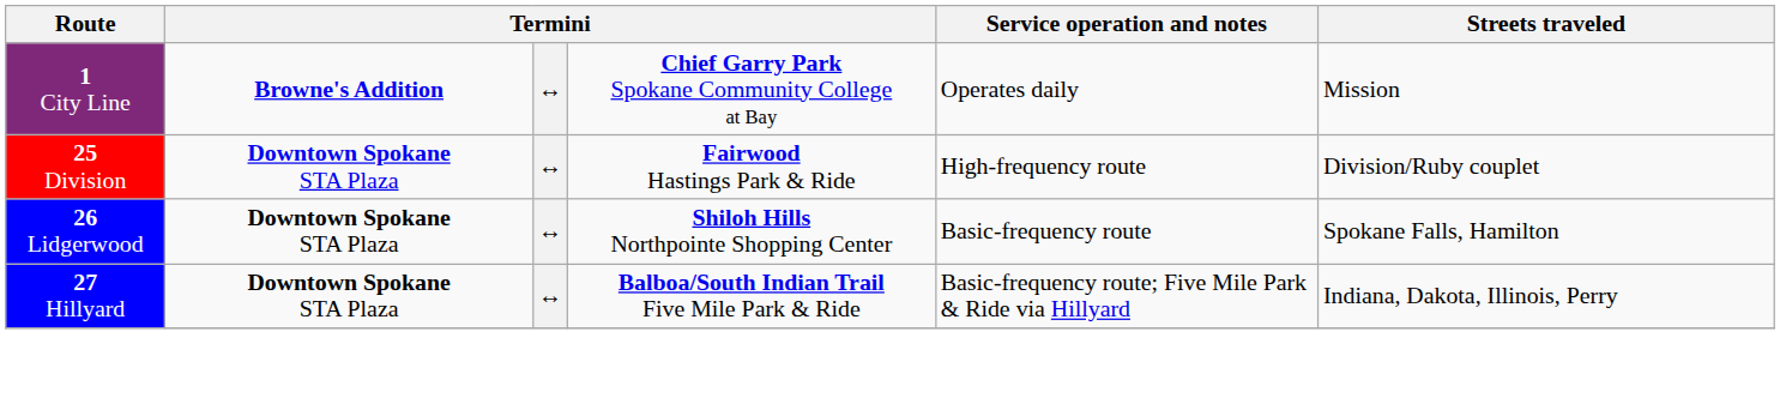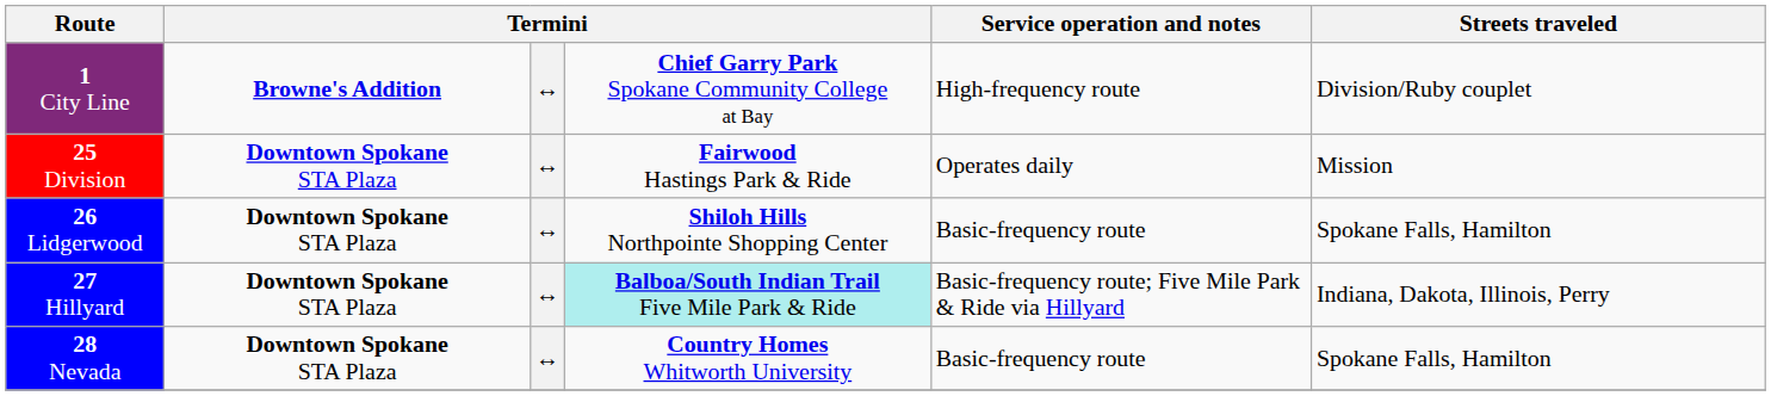 <table class=wikitable style="font-size: 100%">
 <tr>
 <th width="100px">Route</th>
 <th colspan=3>Termini</th>
 <th width="250px">Service operation and notes</th>
 <th width="300px">Streets traveled</th>
 </tr>
 <tr>
 <td style="background:#7f287a; color:white" align="center" valign="center"><div><strong>1</strong><br>City Line<br></div></td>
 <td width="240px" align="center" !><strong><a href='#'>Browne's Addition</a></strong></td>
 <th><span>↔</span></th>
 <td width="240px" align="center" !><strong><a href='#'>Chief Garry Park</a></strong><br><a href='#'>Spokane Community College</a><br><small>at Bay</small></td>
-<td>Operates daily</td>
-<td>Mission</td>
+<td>High-frequency route</td>
+<td>Division/Ruby couplet</td>
 </tr>
 <tr>
 <td style="background:red; color:white" align="center" valign=center><div><strong>25</strong><br>Division</div></td>
 <td ! width="240px" align="center"><strong><a href='#'>Downtown Spokane</a></strong><br><a href='#'>STA Plaza</a><br></td>
 <th><span>↔</span></th>
 <td ! width="240px" align="center"><strong><a href='#'>Fairwood</a></strong><br>Hastings Park & Ride<br></td>
-<td>High-frequency route</td>
-<td>Division/Ruby couplet</td>
+<td>Operates daily</td>
+<td>Mission</td>
 </tr>
 <tr>
 <td style="background:blue; color:white" align="center" valign=center><div><strong>26</strong><br>Lidgerwood</div></td>
 <td ! width="240px" align="center"><strong>Downtown Spokane</strong><br>STA Plaza<br></td>
 <th><span>↔</span></th>
 <td ! width="240px" align="center"><strong><a href='#'>Shiloh Hills</a></strong><br>Northpointe Shopping Center<br></td>
 <td>Basic-frequency route</td>
 <td>Spokane Falls, Hamilton</td>
 </tr>
 <tr>
 <td style="background:blue; color:white" align="center" valign=center><div><strong>27</strong><br>Hillyard</div></td>
 <td ! width="240px" align="center"><strong>Downtown Spokane</strong><br>STA Plaza<br></td>
 <th><span>↔</span></th>
-<td ! width="240px" align="center"><strong><a href='#'>Balboa/South Indian Trail</a></strong><br>Five Mile Park & Ride<br></td>
+<td ! width="240px" align="center" style="background: paleturquoise;"><strong><a href='#'>Balboa/South Indian Trail</a></strong><br>Five Mile Park & Ride<br></td>
 <td>Basic-frequency route; Five Mile Park & Ride via <a href='#'>Hillyard</a></td>
 <td>Indiana, Dakota, Illinois, Perry</td>
 </tr>
 <tr>
+<td style="background:blue; color:white" align="center" valign=center><div><strong>28</strong><br>Nevada</div></td>
+<td ! width="240px" align="center"><strong>Downtown Spokane</strong><br>STA Plaza<br></td>
+<th><span>↔</span></th>
+<td ! width="240px" align="center"><strong><a href='#'>Country Homes</a></strong><br><a href='#'>Whitworth University</a><br></td>
+<td>Basic-frequency route</td>
+<td>Spokane Falls, Hamilton</td>
+</tr>
+<tr>
 </tr>
 </table>
